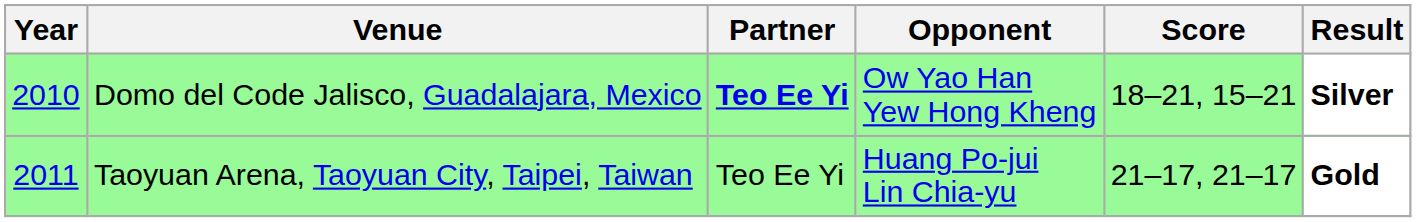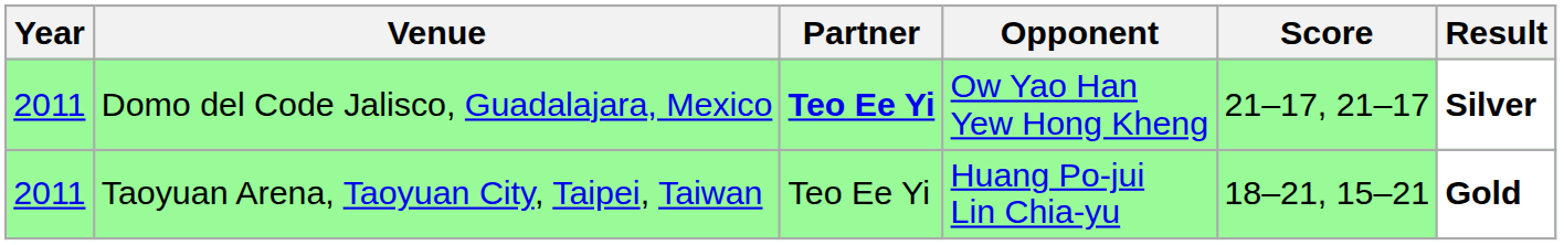 <table class="sortable wikitable" style="font-size: 90%;">
 <tr>
 <th>Year</th>
 <th>Venue</th>
 <th>Partner</th>
 <th>Opponent</th>
 <th>Score</th>
 <th>Result</th>
 </tr>
 <tr style="background:#98FB98">
-<td align="center"><a href='#'>2010</a></td>
+<td align="center"><a href='#'>2011</a></td>
 <td align="left">Domo del Code Jalisco, <a href='#'>Guadalajara, Mexico</a></td>
 <td align="left"><strong> <a href='#'>Teo Ee Yi</a></strong></td>
 <td align="left"> <a href='#'>Ow Yao Han</a> <br>  <a href='#'>Yew Hong Kheng</a></td>
-<td align="left">18–21, 15–21</td>
+<td align="left">21–17, 21–17</td>
 <td style="text-align:left; background:white"> <strong>Silver</strong></td>
 </tr>
 <tr style="background:#98FB98">
 <td align="center"><a href='#'>2011</a></td>
 <td align="left">Taoyuan Arena, <a href='#'>Taoyuan City</a>, <a href='#'>Taipei</a>, <a href='#'>Taiwan</a></td>
 <td align="left"> Teo Ee Yi</td>
 <td align="left"> <a href='#'>Huang Po-jui</a> <br>  <a href='#'>Lin Chia-yu</a></td>
-<td align="left">21–17, 21–17</td>
+<td align="left">18–21, 15–21</td>
 <td style="text-align:left; background:white"> <strong>Gold</strong></td>
 </tr>
 </table>
